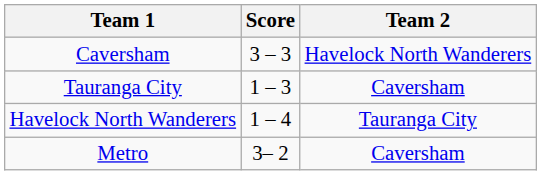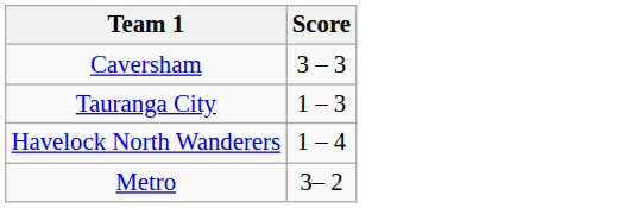 <table class="wikitable" style="text-align: center">
 <tr>
 <th>Team 1</th>
 <th>Score</th>
-<th>Team 2</th>
 </tr>
 <tr>
 <td><a href='#'>Caversham</a></td>
 <td>3 – 3</td>
-<td><a href='#'>Havelock North Wanderers</a></td>
 </tr>
 <tr>
 <td><a href='#'>Tauranga City</a></td>
 <td>1 – 3</td>
-<td><a href='#'>Caversham</a></td>
 </tr>
 <tr>
 <td><a href='#'>Havelock North Wanderers</a></td>
 <td>1 – 4</td>
-<td><a href='#'>Tauranga City</a></td>
 </tr>
 <tr>
 <td><a href='#'>Metro</a></td>
 <td>3– 2</td>
-<td><a href='#'>Caversham</a></td>
 </tr>
 </table>
